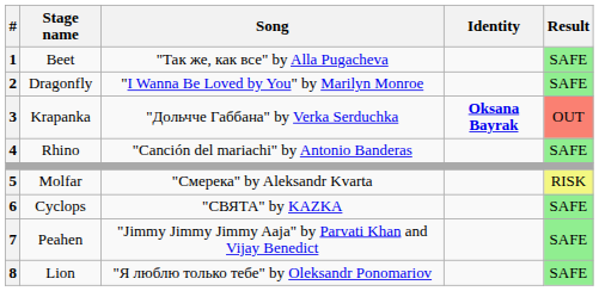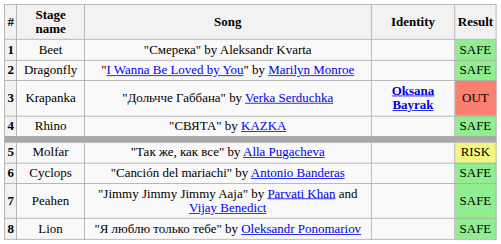 <table class="wikitable plainrowheaders" style="text-align: center">
 <tr>
 <th>#</th>
 <th>Stage name</th>
 <th>Song</th>
 <th>Identity</th>
 <th>Result</th>
 </tr>
 <tr>
 <th>1</th>
 <td>Beet</td>
-<td>"Так же, как все" by <a href='#'>Alla Pugacheva</a></td>
+<td>"Смерека" by Aleksandr Kvarta</td>
 <td></td>
 <td bgcolor=lightgreen>SAFE</td>
 </tr>
 <tr>
 <th>2</th>
 <td>Dragonfly</td>
 <td>"<a href='#'>I Wanna Be Loved by You</a>" by <a href='#'>Marilyn Monroe</a></td>
 <td></td>
 <td bgcolor=lightgreen>SAFE</td>
 </tr>
 <tr>
 <th>3</th>
 <td>Krapanka</td>
 <td>"Дольчче Габбана" by <a href='#'>Verka Serduchka</a></td>
 <td><strong><a href='#'>Oksana Bayrak</a></strong></td>
 <td bgcolor=salmon>OUT</td>
 </tr>
 <tr>
 <th>4</th>
 <td>Rhino</td>
-<td>"Canción del mariachi" by <a href='#'>Antonio Banderas</a></td>
+<td>"СВЯТА" by <a href='#'>KAZKA</a></td>
 <td></td>
 <td bgcolor=lightgreen>SAFE</td>
 </tr>
 <tr>
 <td colspan="5" style="background:darkgray"></td>
 </tr>
 <tr>
 <th>5</th>
 <td>Molfar</td>
-<td>"Смерека" by Aleksandr Kvarta</td>
+<td>"Так же, как все" by <a href='#'>Alla Pugacheva</a></td>
 <td></td>
 <td bgcolor="#F3F781">RISK</td>
 </tr>
 <tr>
 <th>6</th>
 <td>Cyclops</td>
-<td>"СВЯТА" by <a href='#'>KAZKA</a></td>
+<td>"Canción del mariachi" by <a href='#'>Antonio Banderas</a></td>
 <td></td>
 <td bgcolor=lightgreen>SAFE</td>
 </tr>
 <tr>
 <th>7</th>
 <td>Peahen</td>
 <td>"Jimmy Jimmy Jimmy Aaja" by <a href='#'>Parvati Khan</a> and <a href='#'>Vijay Benedict</a></td>
 <td></td>
 <td bgcolor=lightgreen>SAFE</td>
 </tr>
 <tr>
 <th>8</th>
 <td>Lion</td>
 <td>"Я люблю только тебе" by <a href='#'>Oleksandr Ponomariov</a></td>
 <td></td>
 <td bgcolor=lightgreen>SAFE</td>
 </tr>
 </table>
